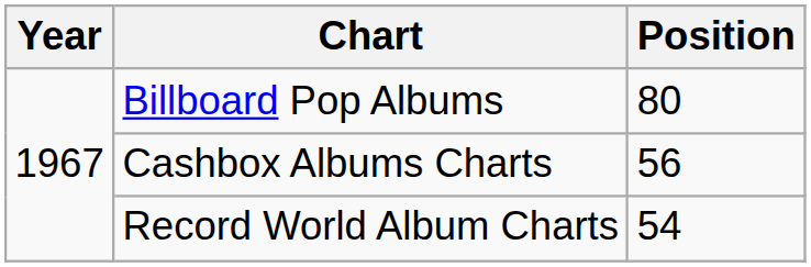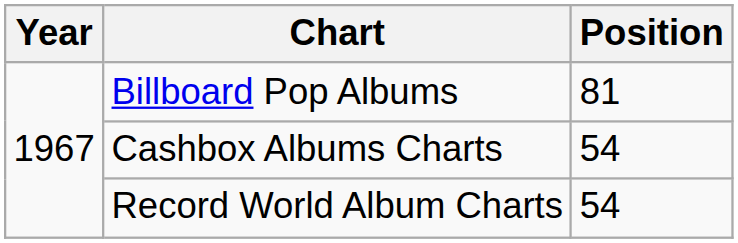 <table class=wikitable>
 <tr>
 <th>Year</th>
 <th>Chart</th>
 <th>Position</th>
 </tr>
 <tr>
 <td rowspan="3">1967</td>
 <td><a href='#'>Billboard</a> Pop Albums</td>
-<td>80</td>
+<td>81</td>
 </tr>
 <tr>
 <td>Cashbox Albums Charts</td>
-<td>56</td>
+<td>54</td>
 </tr>
 <tr>
 <td>Record World Album Charts</td>
 <td>54</td>
 </tr>
 </table>
